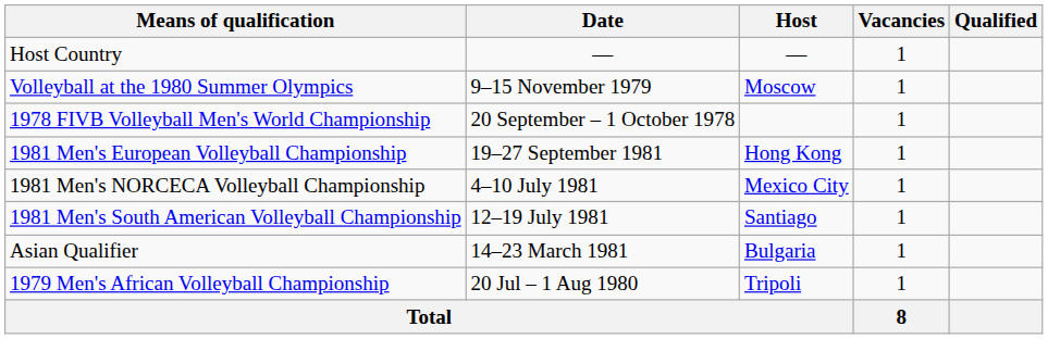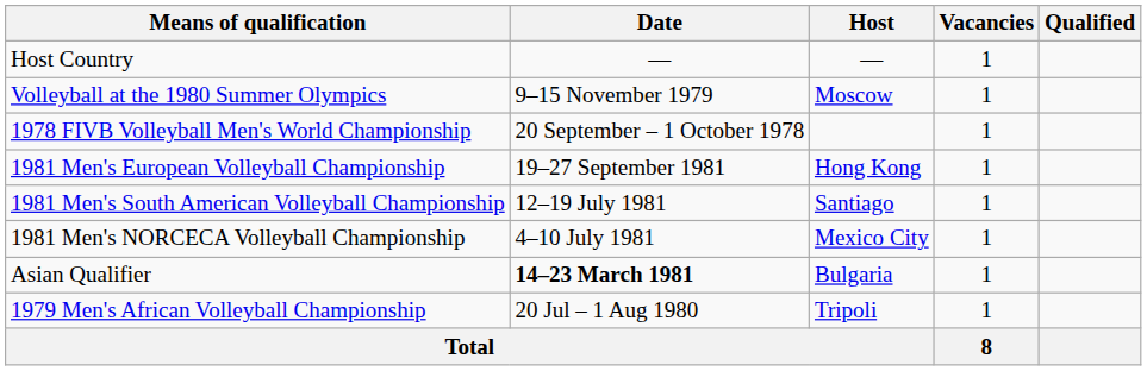 <table class="wikitable">
 <tr>
 <th>Means of qualification</th>
 <th>Date</th>
 <th>Host</th>
 <th>Vacancies</th>
 <th>Qualified</th>
 </tr>
 <tr>
 <td>Host Country</td>
 <td align=center>—</td>
 <td align=center>―</td>
 <td align=center>1</td>
 <td></td>
 </tr>
 <tr>
 <td><a href='#'>Volleyball at the 1980 Summer Olympics</a></td>
 <td>9–15 November 1979</td>
 <td> <a href='#'>Moscow</a></td>
 <td align=center>1</td>
 <td></td>
 </tr>
 <tr>
 <td><a href='#'>1978 FIVB Volleyball Men's World Championship</a></td>
 <td>20 September – 1 October 1978</td>
 <td></td>
 <td align=center>1</td>
 <td></td>
 </tr>
 <tr>
 <td><a href='#'>1981 Men's European Volleyball Championship</a></td>
 <td>19–27 September 1981</td>
 <td> <a href='#'>Hong Kong</a></td>
 <td align=center>1</td>
 <td></td>
 </tr>
 <tr>
+<td><a href='#'>1981 Men's South American Volleyball Championship</a></td>
+<td>12–19 July 1981</td>
+<td> <a href='#'>Santiago</a></td>
+<td align=center>1</td>
+<td></td>
+</tr>
+<tr>
 <td>1981 Men's NORCECA Volleyball Championship</td>
 <td>4–10 July 1981</td>
 <td> <a href='#'>Mexico City</a></td>
 <td align=center>1</td>
 <td></td>
 </tr>
 <tr>
-<td><a href='#'>1981 Men's South American Volleyball Championship</a></td>
-<td>12–19 July 1981</td>
-<td> <a href='#'>Santiago</a></td>
-<td align=center>1</td>
-<td></td>
-</tr>
-<tr>
 <td>Asian Qualifier</td>
-<td>14–23 March 1981</td>
+<td><strong>14–23 March 1981</strong></td>
 <td> <a href='#'>Bulgaria</a></td>
 <td align=center>1</td>
 <td></td>
 </tr>
 <tr>
 <td><a href='#'>1979 Men's African Volleyball Championship</a></td>
 <td>20 Jul – 1 Aug 1980</td>
 <td> <a href='#'>Tripoli</a></td>
 <td align=center>1</td>
 <td></td>
 </tr>
 <tr>
 <th colspan="3">Total</th>
 <th>8</th>
 <th></th>
 </tr>
 </table>
